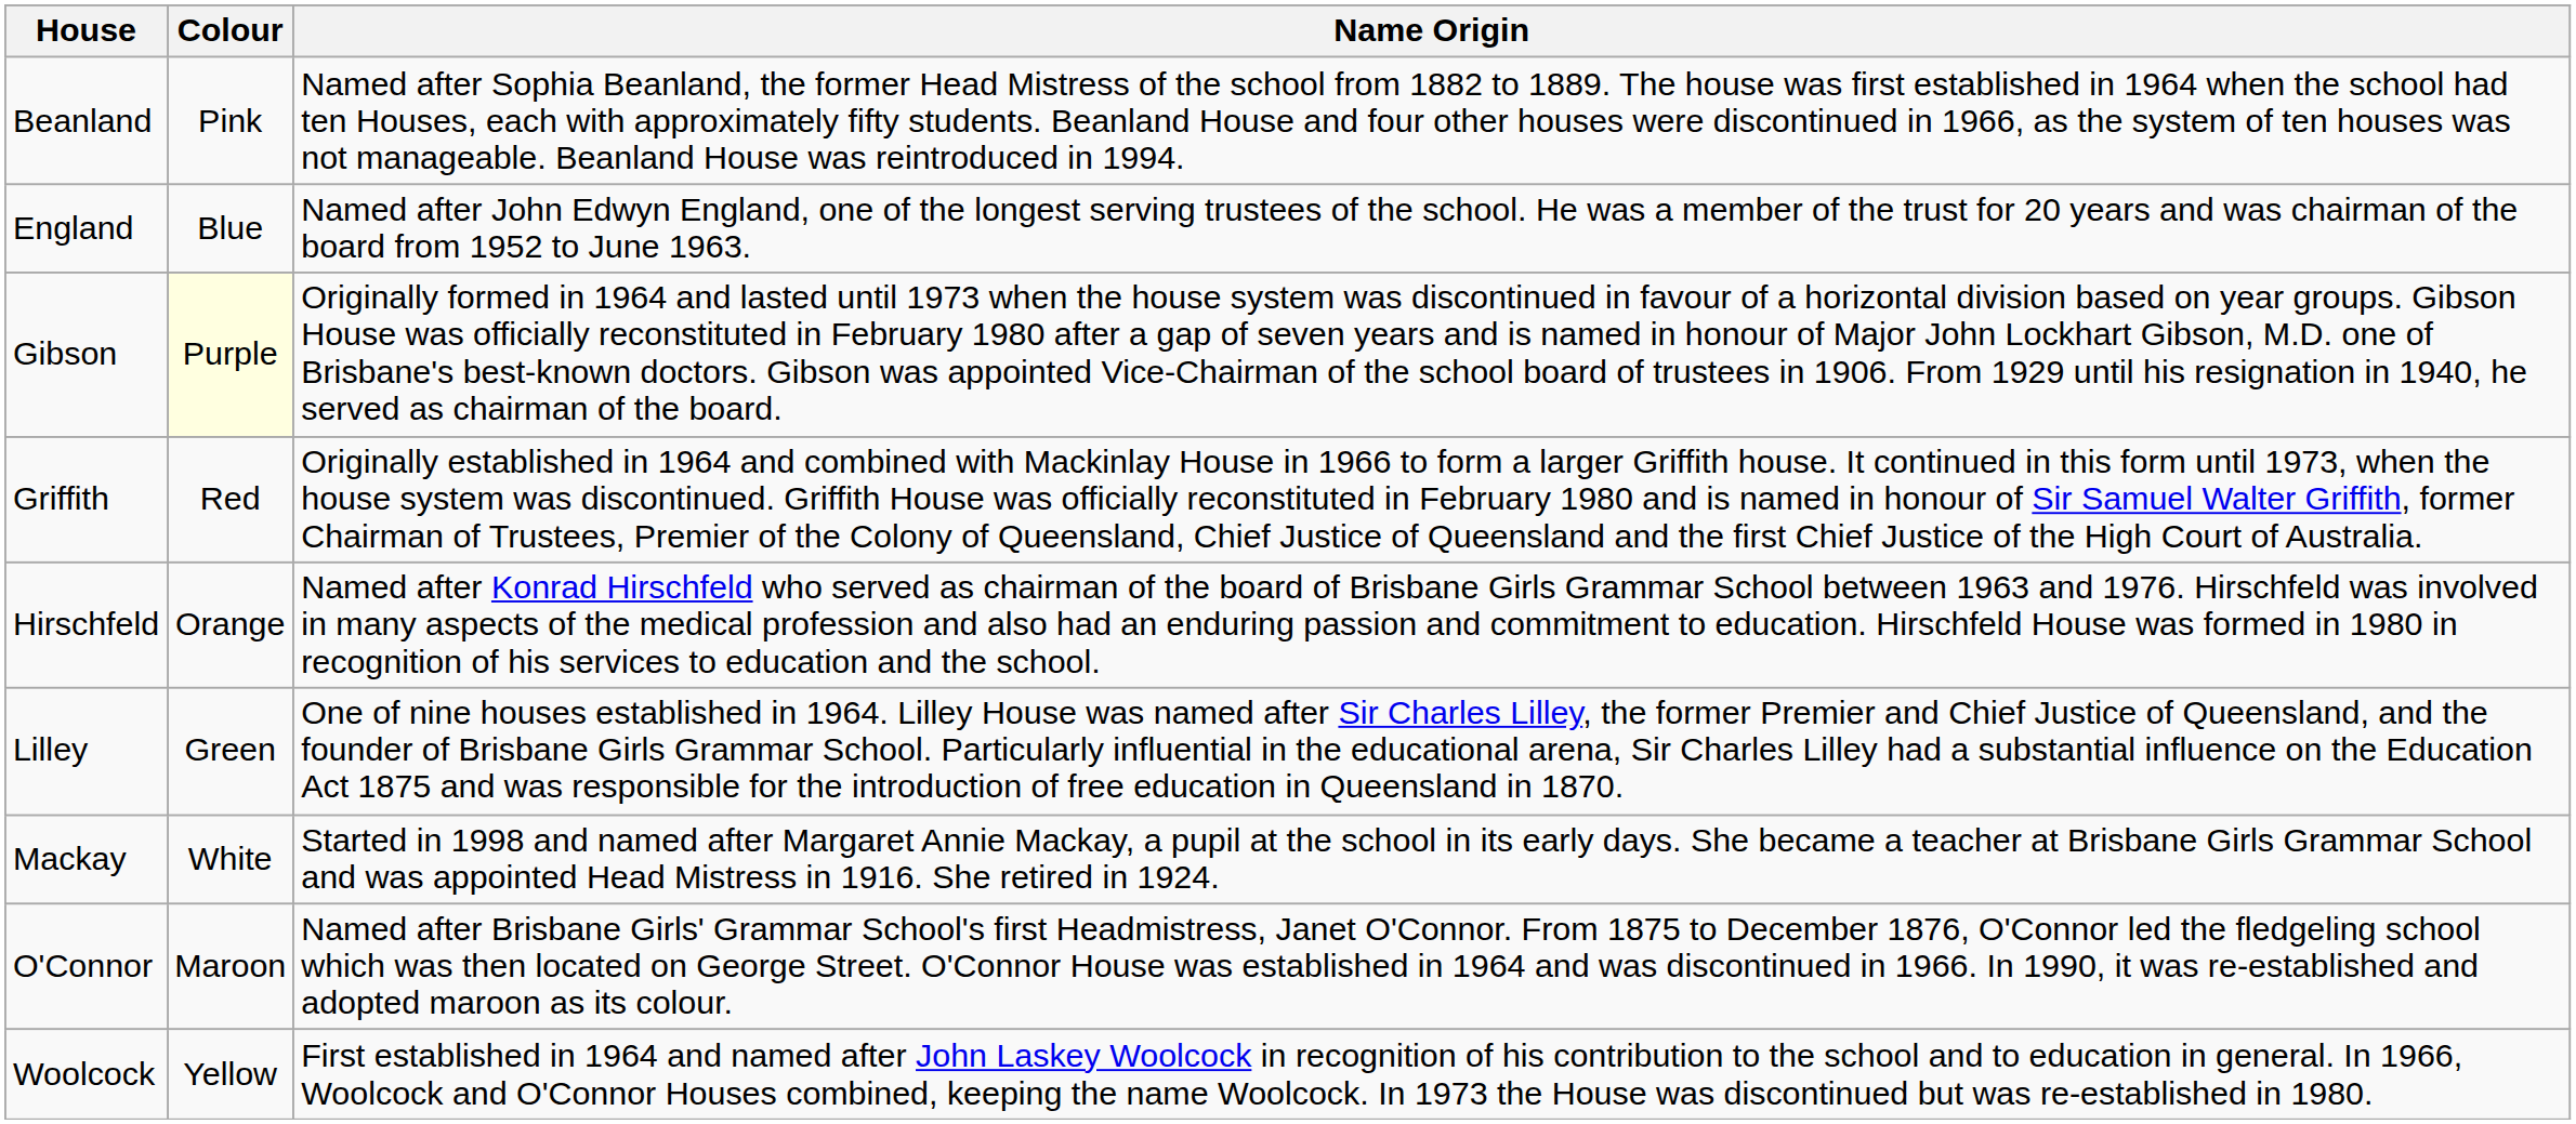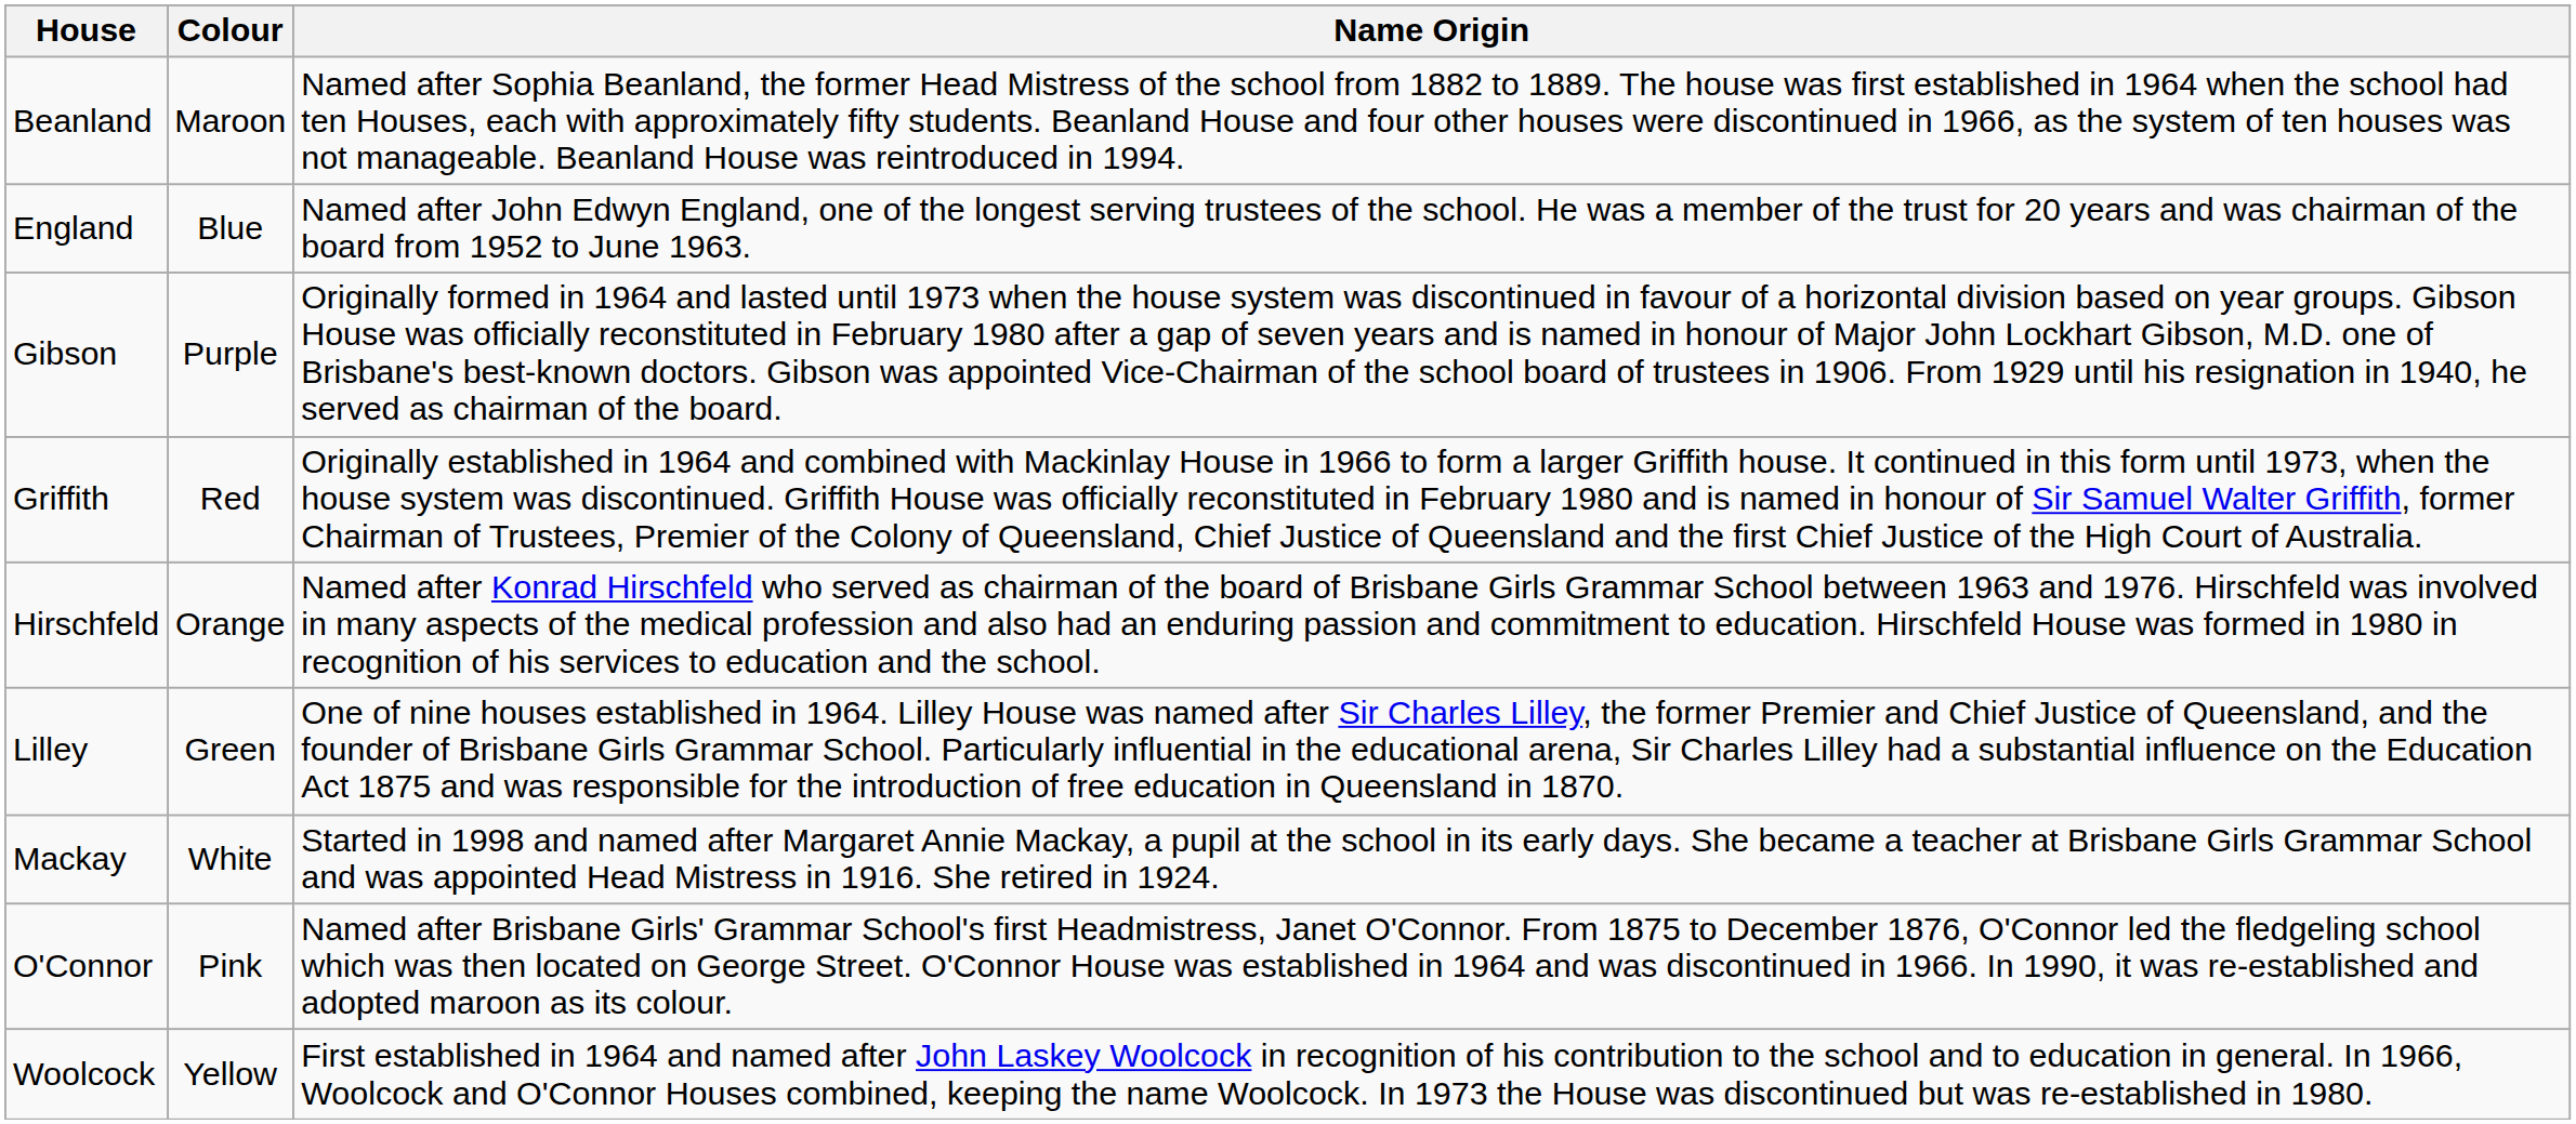 <table class="wikitable">
 <tr>
 <th>House</th>
 <th>Colour</th>
 <th>Name Origin</th>
 </tr>
 <tr>
 <td>Beanland</td>
-<td align="center">Pink<br></td>
+<td align="center">Maroon<br></td>
 <td>Named after Sophia Beanland, the former Head Mistress of the school from 1882 to 1889. The house was first established in 1964 when the school had ten Houses, each with approximately fifty students. Beanland House and four other houses were discontinued in 1966, as the system of ten houses was not manageable. Beanland House was reintroduced in 1994.</td>
 </tr>
 <tr>
 <td>England</td>
 <td align="center">Blue<br></td>
 <td>Named after John Edwyn England, one of the longest serving trustees of the school. He was a member of the trust for 20 years and was chairman of the board from 1952 to June 1963.</td>
 </tr>
 <tr>
 <td>Gibson</td>
-<td align="center" style="background: lightyellow;">Purple<br></td>
+<td align="center">Purple<br></td>
 <td>Originally formed in 1964 and lasted until 1973 when the house system was discontinued in favour of a horizontal division based on year groups. Gibson House was officially reconstituted in February 1980 after a gap of seven years and is named in honour of Major John Lockhart Gibson, M.D. one of Brisbane's best-known doctors. Gibson was appointed Vice-Chairman of the school board of trustees in 1906. From 1929 until his resignation in 1940, he served as chairman of the board.</td>
 </tr>
 <tr>
 <td>Griffith</td>
 <td align="center">Red<br></td>
 <td>Originally established in 1964 and combined with Mackinlay House in 1966 to form a larger Griffith house. It continued in this form until 1973, when the house system was discontinued. Griffith House was officially reconstituted in February 1980 and is named in honour of <a href='#'>Sir Samuel Walter Griffith</a>, former Chairman of Trustees, Premier of the Colony of Queensland, Chief Justice of Queensland and the first Chief Justice of the High Court of Australia.</td>
 </tr>
 <tr>
 <td>Hirschfeld</td>
 <td align="center">Orange<br></td>
 <td>Named after <a href='#'>Konrad Hirschfeld</a> who served as chairman of the board of Brisbane Girls Grammar School between 1963 and 1976. Hirschfeld was involved in many aspects of the medical profession and also had an enduring passion and commitment to education. Hirschfeld House was formed in 1980 in recognition of his services to education and the school.</td>
 </tr>
 <tr>
 <td>Lilley</td>
 <td align="center">Green<br></td>
 <td>One of nine houses established in 1964. Lilley House was named after <a href='#'>Sir Charles Lilley</a>, the former Premier and Chief Justice of Queensland, and the founder of Brisbane Girls Grammar School. Particularly influential in the educational arena, Sir Charles Lilley had a substantial influence on the Education Act 1875 and was responsible for the introduction of free education in Queensland in 1870.</td>
 </tr>
 <tr>
 <td>Mackay</td>
 <td align="center">White<br></td>
 <td>Started in 1998 and named after Margaret Annie Mackay, a pupil at the school in its early days. She became a teacher at Brisbane Girls Grammar School and was appointed Head Mistress in 1916. She retired in 1924.</td>
 </tr>
 <tr>
 <td>O'Connor</td>
-<td align="center">Maroon<br></td>
+<td align="center">Pink<br></td>
 <td>Named after Brisbane Girls' Grammar School's first Headmistress, Janet O'Connor. From 1875 to December 1876, O'Connor led the fledgeling school which was then located on George Street. O'Connor House was established in 1964 and was discontinued in 1966. In 1990, it was re-established and adopted maroon as its colour.</td>
 </tr>
 <tr>
 <td>Woolcock</td>
 <td align="center">Yellow<br></td>
 <td>First established in 1964 and named after <a href='#'>John Laskey Woolcock</a> in recognition of his contribution to the school and to education in general. In 1966, Woolcock and O'Connor Houses combined, keeping the name Woolcock. In 1973 the House was discontinued but was re-established in 1980.</td>
 </tr>
 </table>
